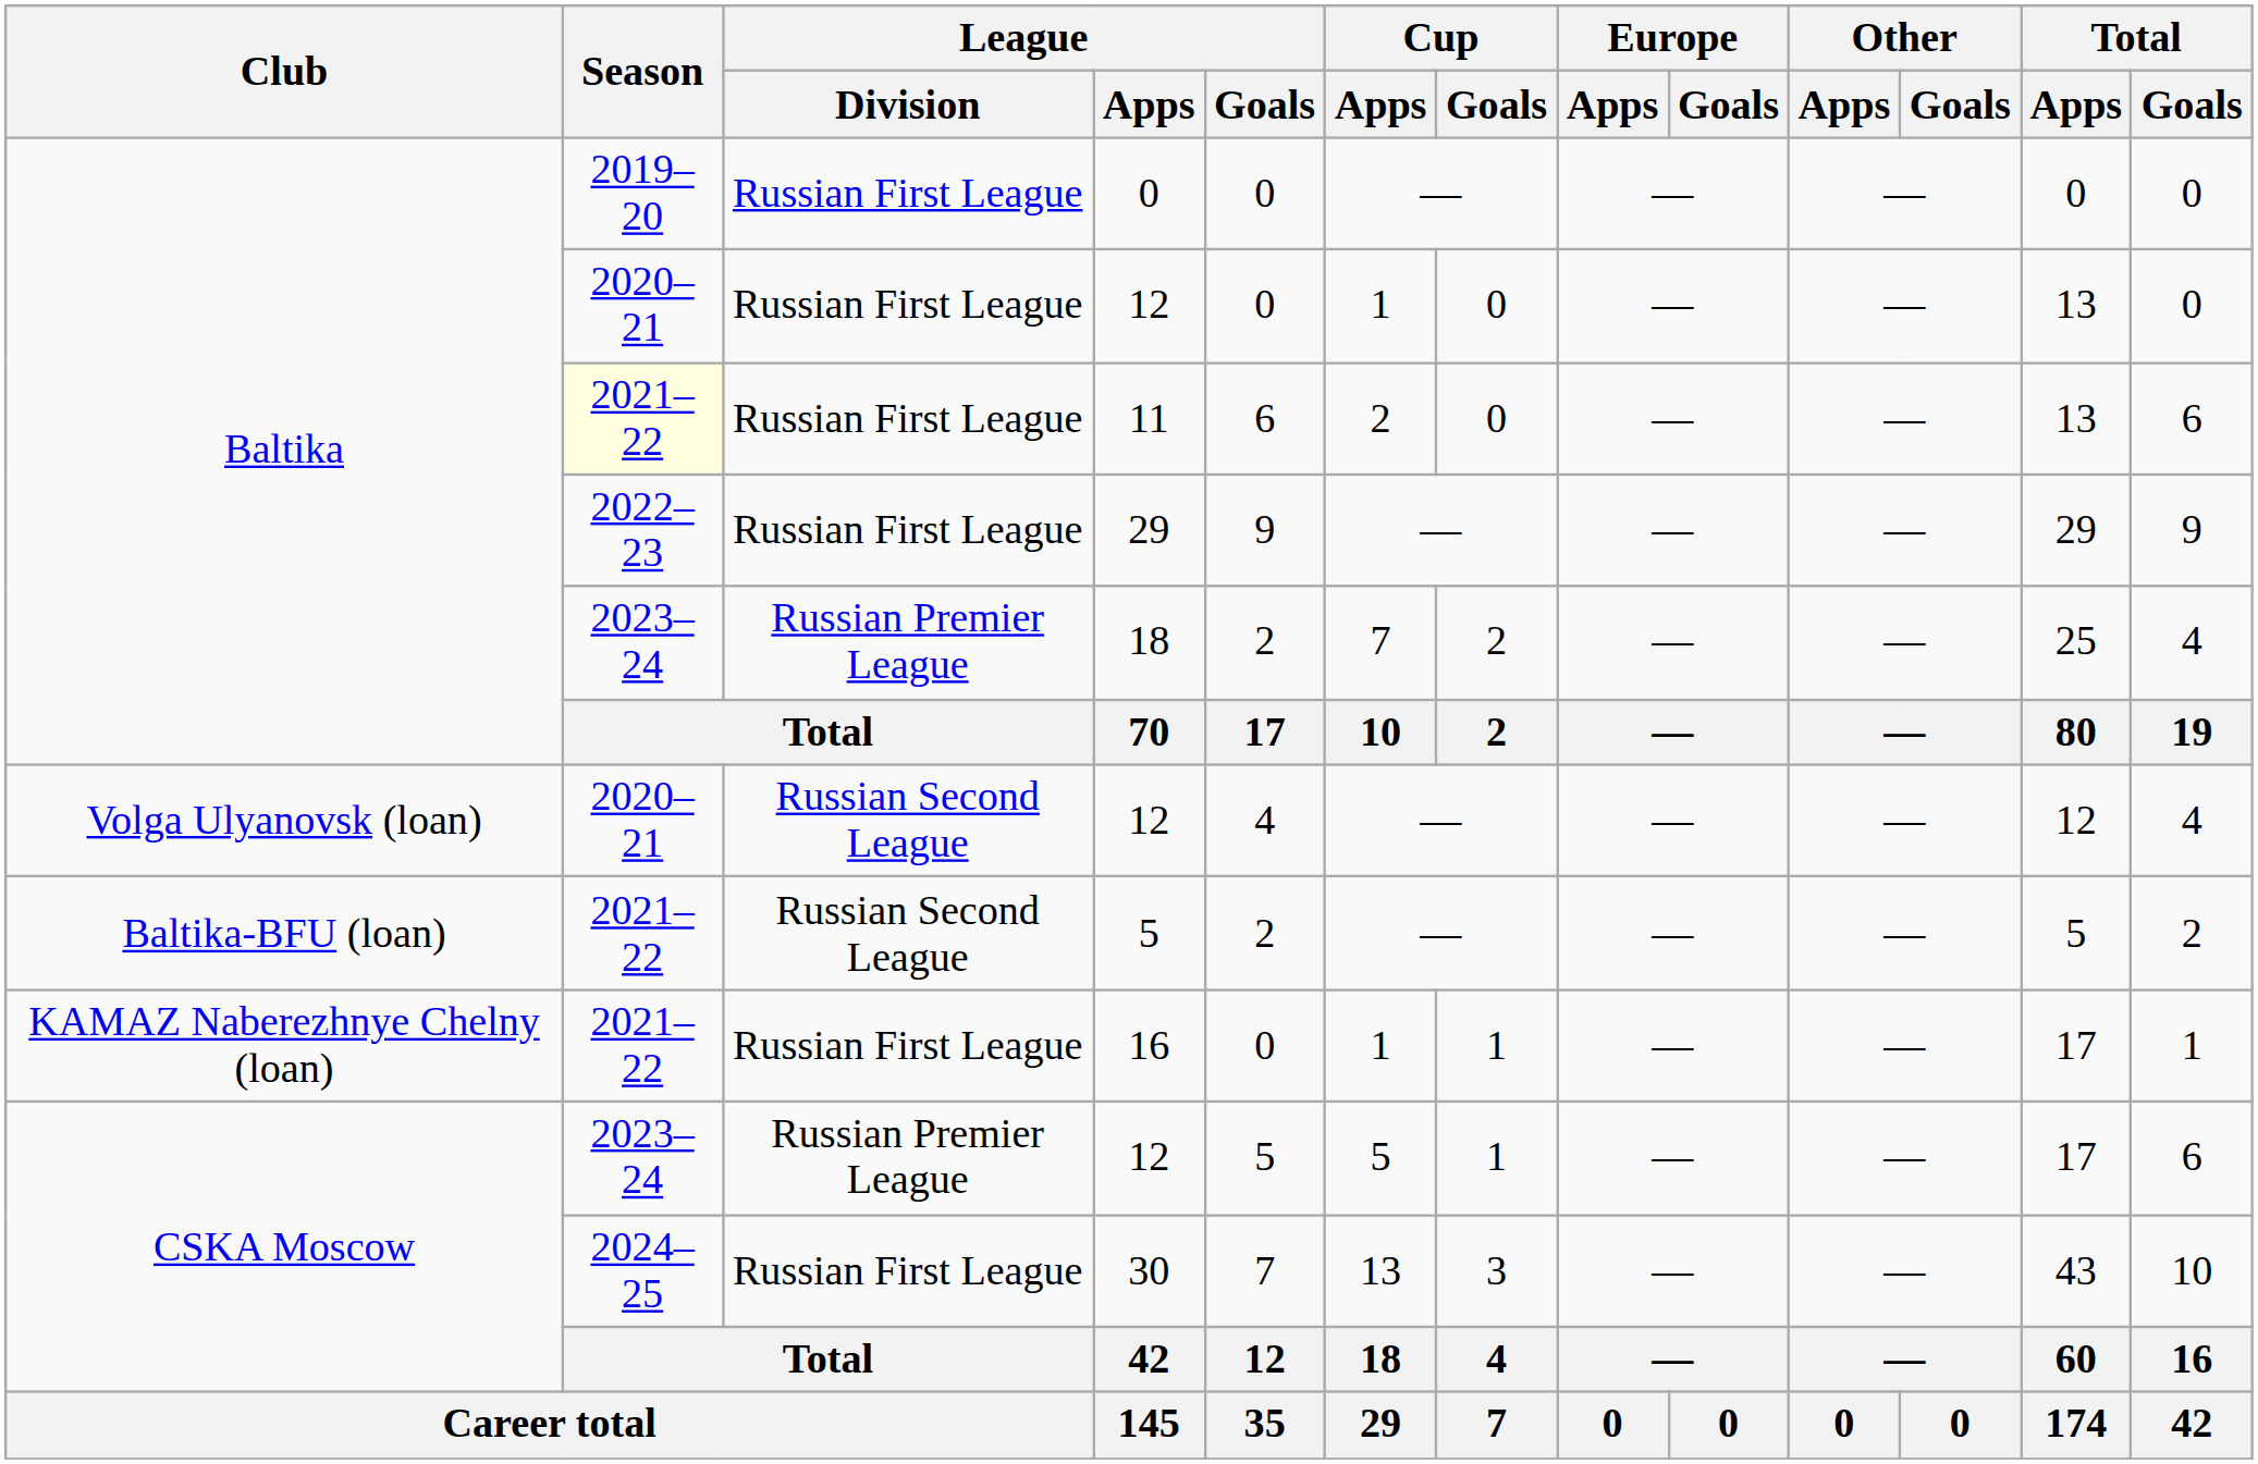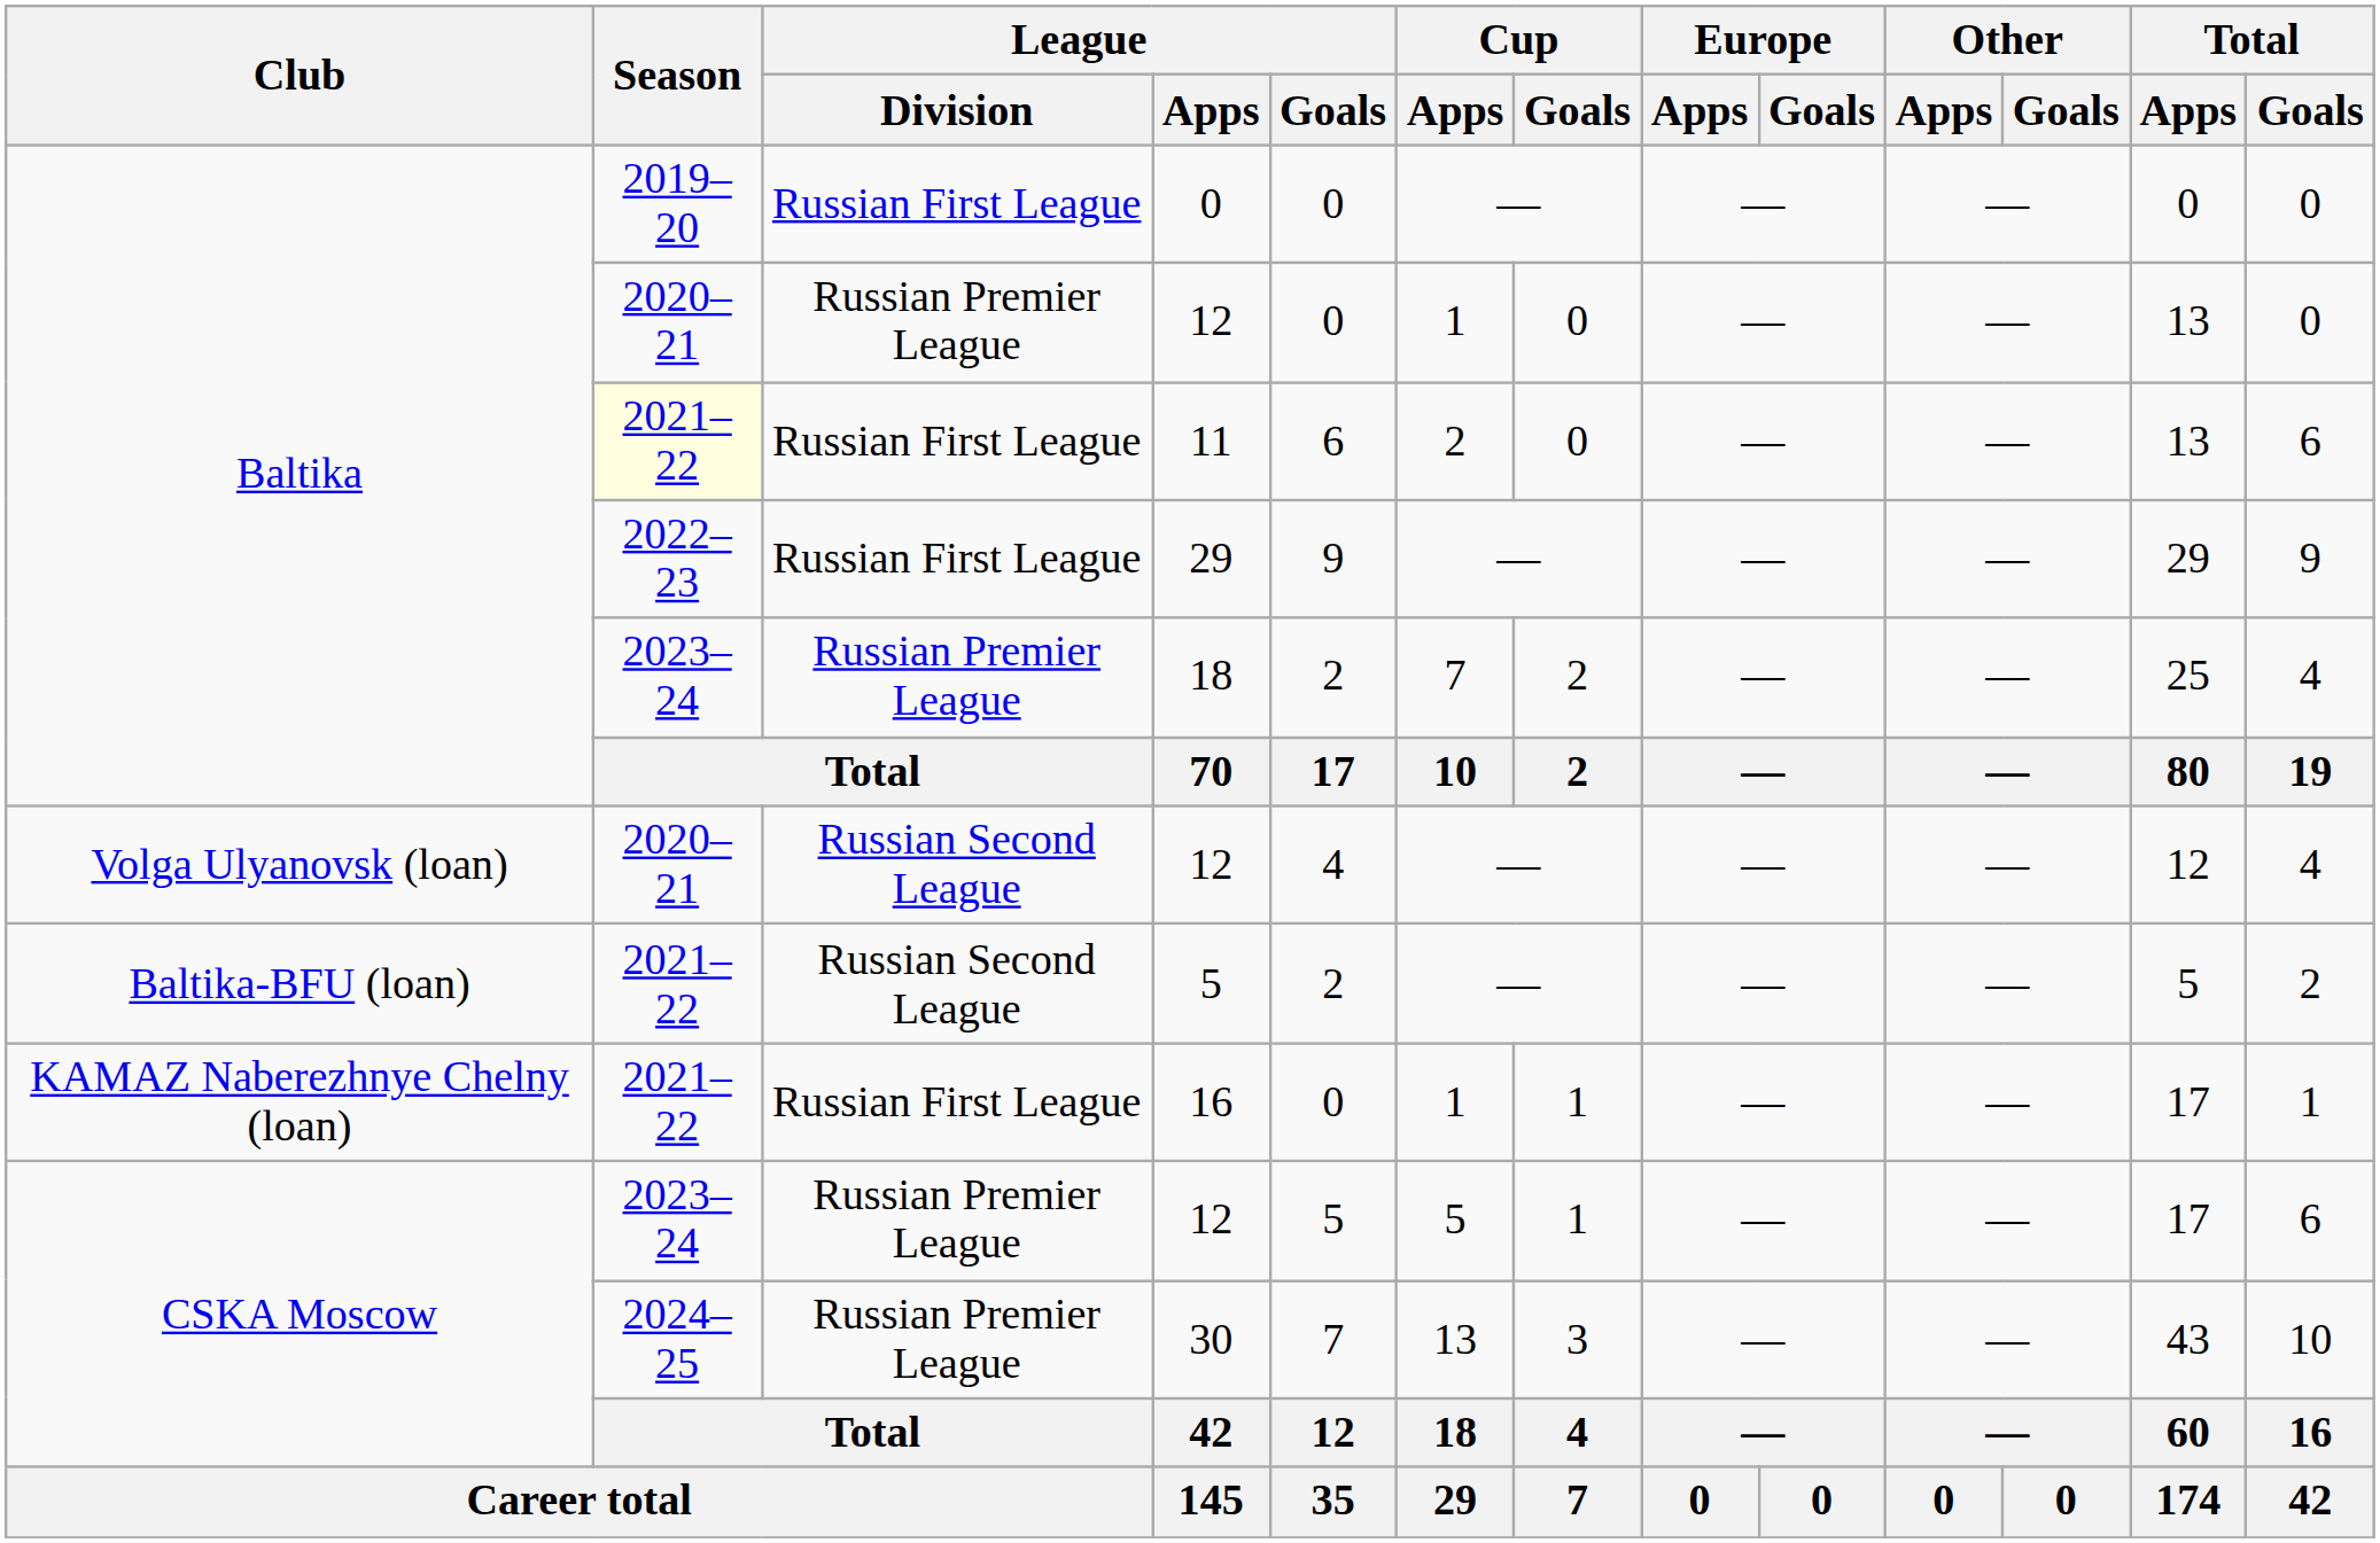 <table class="wikitable" style="text-align:center">
 <tr>
 <th rowspan=2>Club</th>
 <th rowspan=2>Season</th>
 <th colspan=3>League</th>
 <th colspan=2>Cup</th>
 <th colspan=2>Europe</th>
 <th colspan=2>Other</th>
 <th colspan=2>Total</th>
 </tr>
 <tr>
 <th>Division</th>
 <th>Apps</th>
 <th>Goals</th>
 <th>Apps</th>
 <th>Goals</th>
 <th>Apps</th>
 <th>Goals</th>
 <th>Apps</th>
 <th>Goals</th>
 <th>Apps</th>
 <th>Goals</th>
 </tr>
 <tr>
 <td rowspan="6"><a href='#'>Baltika</a></td>
 <td><a href='#'>2019–20</a></td>
 <td><a href='#'>Russian First League</a></td>
 <td>0</td>
 <td>0</td>
 <td colspan=2>—</td>
 <td colspan=2>—</td>
 <td colspan=2>—</td>
 <td>0</td>
 <td>0</td>
 </tr>
 <tr>
 <td><a href='#'>2020–21</a></td>
-<td>Russian First League</td>
+<td>Russian Premier League</td>
 <td>12</td>
 <td>0</td>
 <td>1</td>
 <td>0</td>
 <td colspan=2>—</td>
 <td colspan=2>—</td>
 <td>13</td>
 <td>0</td>
 </tr>
 <tr>
 <td style="background: lightyellow;"><a href='#'>2021–22</a></td>
 <td>Russian First League</td>
 <td>11</td>
 <td>6</td>
 <td>2</td>
 <td>0</td>
 <td colspan=2>—</td>
 <td colspan=2>—</td>
 <td>13</td>
 <td>6</td>
 </tr>
 <tr>
 <td><a href='#'>2022–23</a></td>
 <td>Russian First League</td>
 <td>29</td>
 <td>9</td>
 <td colspan=2>—</td>
 <td colspan=2>—</td>
 <td colspan=2>—</td>
 <td>29</td>
 <td>9</td>
 </tr>
 <tr>
 <td><a href='#'>2023–24</a></td>
 <td><a href='#'>Russian Premier League</a></td>
 <td>18</td>
 <td>2</td>
 <td>7</td>
 <td>2</td>
 <td colspan=2>—</td>
 <td colspan=2>—</td>
 <td>25</td>
 <td>4</td>
 </tr>
 <tr>
 <th colspan="2">Total</th>
 <th>70</th>
 <th>17</th>
 <th>10</th>
 <th>2</th>
 <th colspan=2>—</th>
 <th colspan=2>—</th>
 <th>80</th>
 <th>19</th>
 </tr>
 <tr>
 <td><a href='#'>Volga Ulyanovsk</a> (loan)</td>
 <td><a href='#'>2020–21</a></td>
 <td><a href='#'>Russian Second League</a></td>
 <td>12</td>
 <td>4</td>
 <td colspan=2>—</td>
 <td colspan=2>—</td>
 <td colspan=2>—</td>
 <td>12</td>
 <td>4</td>
 </tr>
 <tr>
 <td><a href='#'>Baltika-BFU</a> (loan)</td>
 <td><a href='#'>2021–22</a></td>
 <td>Russian Second League</td>
 <td>5</td>
 <td>2</td>
 <td colspan=2>—</td>
 <td colspan=2>—</td>
 <td colspan=2>—</td>
 <td>5</td>
 <td>2</td>
 </tr>
 <tr>
 <td><a href='#'>KAMAZ Naberezhnye Chelny</a> (loan)</td>
 <td><a href='#'>2021–22</a></td>
 <td>Russian First League</td>
 <td>16</td>
 <td>0</td>
 <td>1</td>
 <td>1</td>
 <td colspan=2>—</td>
 <td colspan=2>—</td>
 <td>17</td>
 <td>1</td>
 </tr>
 <tr>
 <td rowspan="3"><a href='#'>CSKA Moscow</a></td>
 <td><a href='#'>2023–24</a></td>
 <td>Russian Premier League</td>
 <td>12</td>
 <td>5</td>
 <td>5</td>
 <td>1</td>
 <td colspan=2>—</td>
 <td colspan=2>—</td>
 <td>17</td>
 <td>6</td>
 </tr>
 <tr>
 <td><a href='#'>2024–25</a></td>
-<td>Russian First League</td>
+<td>Russian Premier League</td>
 <td>30</td>
 <td>7</td>
 <td>13</td>
 <td>3</td>
 <td colspan="2">—</td>
 <td colspan="2">—</td>
 <td>43</td>
 <td>10</td>
 </tr>
 <tr>
 <th colspan="2">Total</th>
 <th>42</th>
 <th>12</th>
 <th>18</th>
 <th>4</th>
 <th colspan="2">—</th>
 <th colspan="2">—</th>
 <th>60</th>
 <th>16</th>
 </tr>
 <tr>
 <th colspan="3">Career total</th>
 <th>145</th>
 <th>35</th>
 <th>29</th>
 <th>7</th>
 <th>0</th>
 <th>0</th>
 <th>0</th>
 <th>0</th>
 <th>174</th>
 <th>42</th>
 </tr>
 </table>
